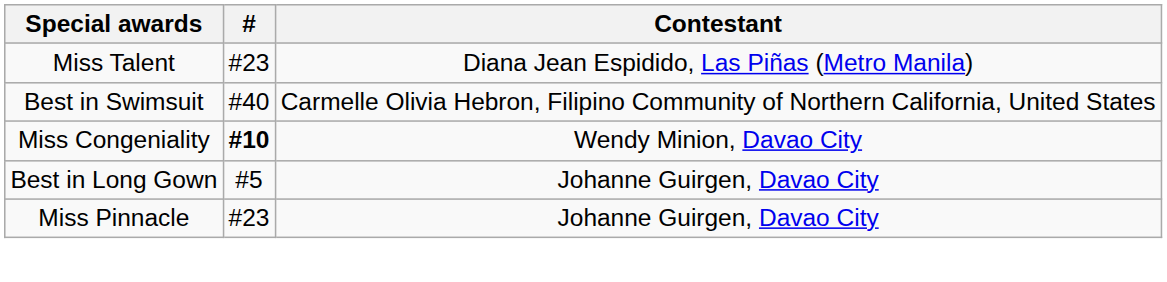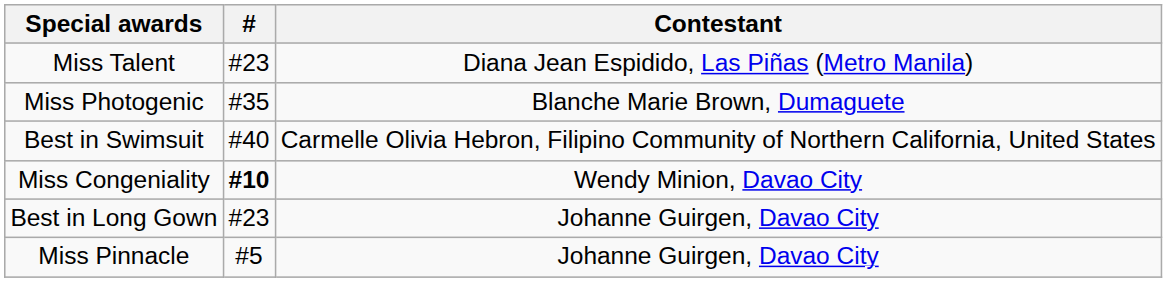 <table class="wikitable" style="text-align: center;">
 <tr>
 <th>Special awards</th>
 <th><strong>#</strong></th>
 <th>Contestant</th>
 </tr>
 <tr>
 <td>Miss Talent</td>
 <td>#23</td>
 <td>Diana Jean Espidido, <a href='#'>Las Piñas</a> (<a href='#'>Metro Manila</a>)</td>
+</tr>
+<tr>
+<td>Miss Photogenic</td>
+<td>#35</td>
+<td>Blanche Marie Brown, <a href='#'>Dumaguete</a></td>
 </tr>
 <tr>
 <td>Best in Swimsuit</td>
 <td>#40</td>
 <td>Carmelle Olivia Hebron, Filipino Community of Northern California, United States</td>
 </tr>
 <tr>
 <td>Miss Congeniality</td>
 <td><strong>#10</strong></td>
 <td>Wendy Minion, <a href='#'>Davao City</a></td>
 </tr>
 <tr>
 <td>Best in Long Gown</td>
-<td>#5</td>
+<td>#23</td>
 <td>Johanne Guirgen, <a href='#'>Davao City</a></td>
 </tr>
 <tr>
 <td>Miss Pinnacle</td>
-<td>#23</td>
+<td>#5</td>
 <td>Johanne Guirgen, <a href='#'>Davao City</a></td>
 </tr>
 </table>
